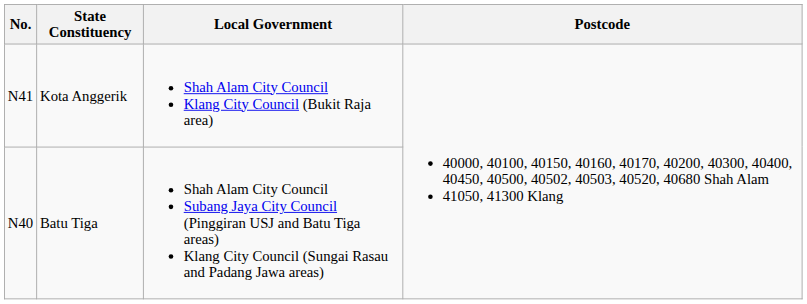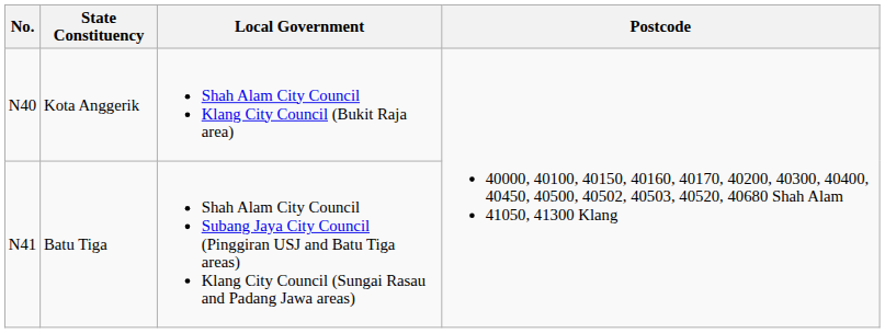 <table class="wikitable">
 <tr>
 <th>No.</th>
 <th>State Constituency</th>
 <th>Local Government</th>
 <th>Postcode</th>
 </tr>
 <tr>
-<td>N41</td>
+<td>N40</td>
 <td>Kota Anggerik</td>
 <td><br><ul><li><a href='#'>Shah Alam City Council</a></li><li><a href='#'>Klang City Council</a> (Bukit Raja area)</li></ul></td>
 <td rowspan="2"><br><ul><li>40000, 40100, 40150, 40160, 40170, 40200, 40300, 40400, 40450, 40500, 40502, 40503, 40520, 40680 Shah Alam</li><li>41050, 41300 Klang</li></ul></td>
 </tr>
 <tr>
-<td>N40</td>
+<td>N41</td>
 <td>Batu Tiga</td>
 <td><br><ul><li>Shah Alam City Council</li><li><a href='#'>Subang Jaya City Council</a> (Pinggiran USJ and Batu Tiga areas)</li><li>Klang City Council (Sungai Rasau and Padang Jawa areas)</li></ul></td>
 </tr>
 </table>
